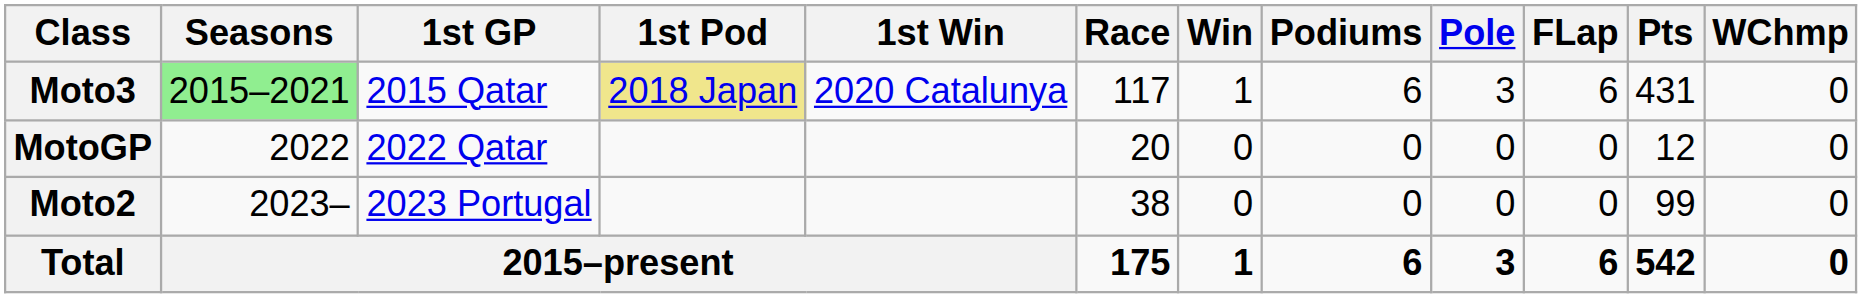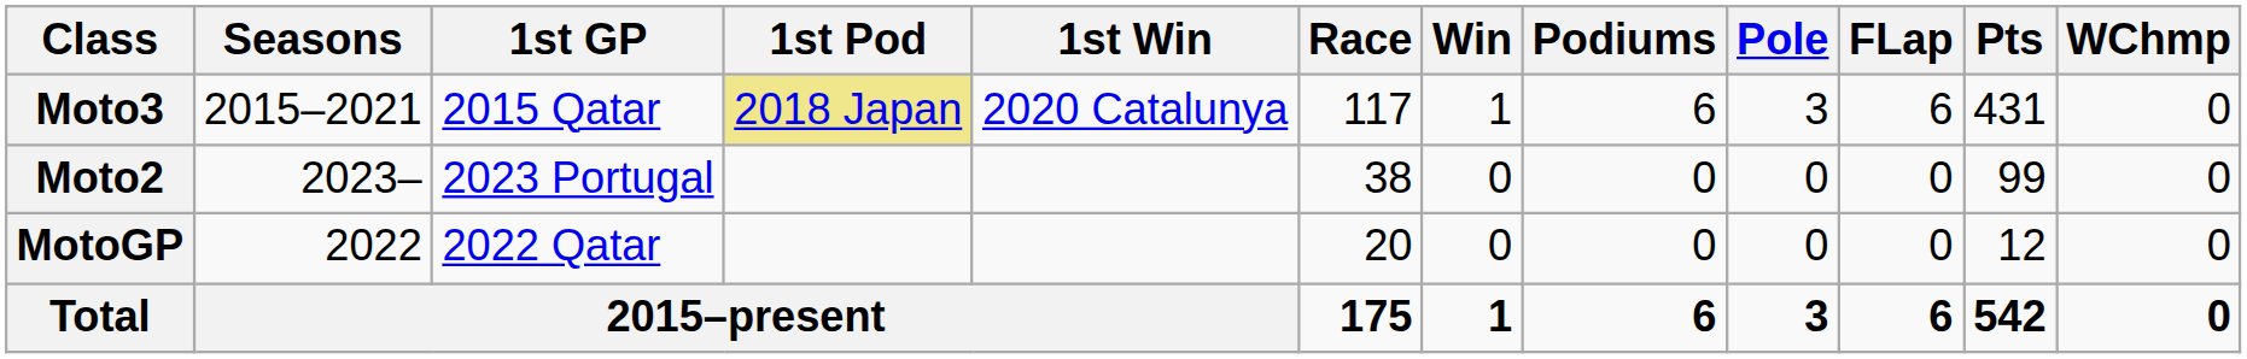 <table class="wikitable" style="text-align:right;">
 <tr>
 <th>Class</th>
 <th>Seasons</th>
 <th>1st GP</th>
 <th>1st Pod</th>
 <th>1st Win</th>
 <th>Race</th>
 <th>Win</th>
 <th>Podiums</th>
 <th><a href='#'>Pole</a></th>
 <th>FLap</th>
 <th>Pts</th>
 <th>WChmp</th>
 </tr>
 <tr>
 <th>Moto3</th>
-<td style="background: lightgreen;">2015–2021</td>
+<td>2015–2021</td>
 <td style="text-align:left;"><a href='#'>2015 Qatar</a></td>
 <td style="background: khaki; text-align:left;"><a href='#'>2018 Japan</a></td>
 <td style="text-align:left;"><a href='#'>2020 Catalunya</a></td>
 <td>117</td>
 <td>1</td>
 <td>6</td>
 <td>3</td>
 <td>6</td>
 <td>431</td>
+<td>0</td>
+</tr>
+<tr>
+<th>Moto2</th>
+<td>2023–</td>
+<td style="text-align:left;"><a href='#'>2023 Portugal</a></td>
+<td style="text-align:left;"></td>
+<td style="text-align:left;"></td>
+<td>38</td>
+<td>0</td>
+<td>0</td>
+<td>0</td>
+<td>0</td>
+<td>99</td>
 <td>0</td>
 </tr>
 <tr>
 <th>MotoGP</th>
 <td>2022</td>
 <td style="text-align:left;"><a href='#'>2022 Qatar</a></td>
 <td style="text-align:left;"></td>
 <td style="text-align:left;"></td>
 <td>20</td>
 <td>0</td>
 <td>0</td>
 <td>0</td>
 <td>0</td>
 <td>12</td>
 <td>0</td>
 </tr>
 <tr>
-<th>Moto2</th>
-<td>2023–</td>
-<td style="text-align:left;"><a href='#'>2023 Portugal</a></td>
-<td style="text-align:left;"></td>
-<td style="text-align:left;"></td>
-<td>38</td>
-<td>0</td>
-<td>0</td>
-<td>0</td>
-<td>0</td>
-<td>99</td>
-<td>0</td>
-</tr>
-<tr>
 <th>Total</th>
 <th colspan="4">2015–present</th>
 <td><strong>175</strong></td>
 <td><strong>1</strong></td>
 <td><strong>6</strong></td>
 <td><strong>3</strong></td>
 <td><strong>6</strong></td>
 <td><strong>542</strong></td>
 <td><strong>0</strong></td>
 </tr>
 </table>
